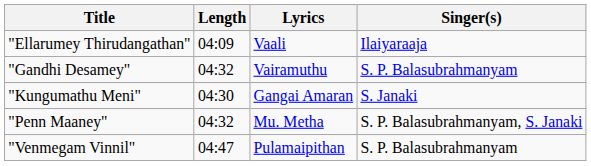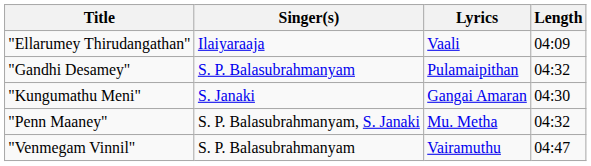 <table class="wikitable tracklist" style="font-size:95%;">
 <tr>
 <th>Title</th>
+<th>Singer(s)</th>
+<th>Lyrics</th>
 <th>Length</th>
-<th>Lyrics</th>
-<th>Singer(s)</th>
 </tr>
 <tr>
 <td>"Ellarumey Thirudangathan"</td>
+<td><a href='#'>Ilaiyaraaja</a></td>
+<td><a href='#'>Vaali</a></td>
 <td>04:09</td>
-<td><a href='#'>Vaali</a></td>
-<td><a href='#'>Ilaiyaraaja</a></td>
 </tr>
 <tr>
 <td>"Gandhi Desamey"</td>
+<td><a href='#'>S. P. Balasubrahmanyam</a></td>
+<td><a href='#'>Pulamaipithan</a></td>
 <td>04:32</td>
-<td><a href='#'>Vairamuthu</a></td>
-<td><a href='#'>S. P. Balasubrahmanyam</a></td>
 </tr>
 <tr>
 <td>"Kungumathu Meni"</td>
+<td><a href='#'>S. Janaki</a></td>
+<td><a href='#'>Gangai Amaran</a></td>
 <td>04:30</td>
-<td><a href='#'>Gangai Amaran</a></td>
-<td><a href='#'>S. Janaki</a></td>
 </tr>
 <tr>
 <td>"Penn Maaney"</td>
+<td>S. P. Balasubrahmanyam, <a href='#'>S. Janaki</a></td>
+<td><a href='#'>Mu. Metha</a></td>
 <td>04:32</td>
-<td><a href='#'>Mu. Metha</a></td>
-<td>S. P. Balasubrahmanyam, <a href='#'>S. Janaki</a></td>
 </tr>
 <tr>
 <td>"Venmegam Vinnil"</td>
+<td>S. P. Balasubrahmanyam</td>
+<td><a href='#'>Vairamuthu</a></td>
 <td>04:47</td>
-<td><a href='#'>Pulamaipithan</a></td>
-<td>S. P. Balasubrahmanyam</td>
 </tr>
 </table>
